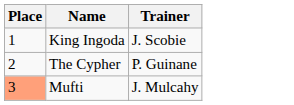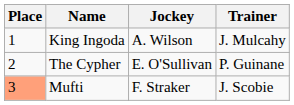 <table class="wikitable">
 <tr>
 <th>Place</th>
 <th>Name</th>
+<th>Jockey</th>
 <th>Trainer</th>
 </tr>
 <tr>
 <td>1</td>
 <td>King Ingoda</td>
-<td>J. Scobie</td>
+<td>A. Wilson</td>
+<td>J. Mulcahy</td>
 </tr>
 <tr>
 <td>2</td>
 <td>The Cypher</td>
+<td>E. O'Sullivan</td>
 <td>P. Guinane</td>
 </tr>
 <tr>
 <td style="background: lightsalmon;">3</td>
 <td>Mufti</td>
-<td>J. Mulcahy</td>
+<td>F. Straker</td>
+<td>J. Scobie</td>
 </tr>
 </table>
